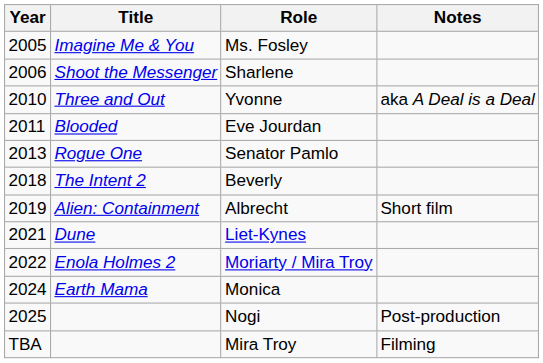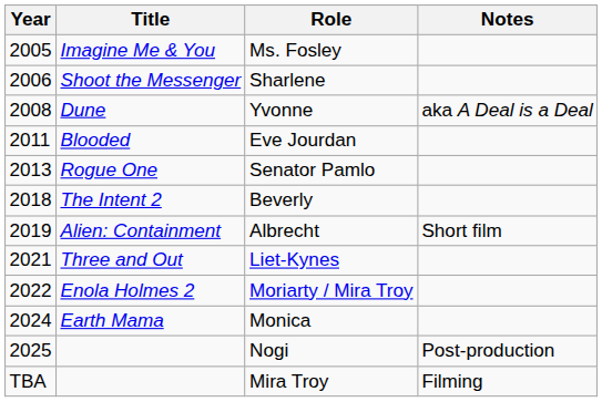 <table class="wikitable sortable">
 <tr>
 <th>Year</th>
 <th>Title</th>
 <th>Role</th>
 <th class="unsortable">Notes</th>
 </tr>
 <tr>
 <td>2005</td>
 <td><em><a href='#'>Imagine Me & You</a></em></td>
 <td>Ms. Fosley</td>
 <td></td>
 </tr>
 <tr>
 <td>2006</td>
 <td><em><a href='#'>Shoot the Messenger</a></em></td>
 <td>Sharlene</td>
 <td></td>
 </tr>
 <tr>
-<td>2010</td>
-<td><em><a href='#'>Three and Out</a></em></td>
+<td>2008</td>
+<td><em><a href='#'>Dune</a></em></td>
 <td>Yvonne</td>
 <td>aka <em>A Deal is a Deal</em></td>
 </tr>
 <tr>
 <td>2011</td>
 <td><em><a href='#'>Blooded</a></em></td>
 <td>Eve Jourdan</td>
 <td></td>
 </tr>
 <tr>
 <td>2013</td>
 <td><em><a href='#'>Rogue One</a></em></td>
 <td>Senator Pamlo</td>
 <td></td>
 </tr>
 <tr>
 <td>2018</td>
 <td><em><a href='#'>The Intent 2</a></em></td>
 <td>Beverly</td>
 <td></td>
 </tr>
 <tr>
 <td>2019</td>
 <td><em><a href='#'>Alien: Containment</a></em></td>
 <td>Albrecht</td>
 <td>Short film</td>
 </tr>
 <tr>
 <td>2021</td>
-<td><em><a href='#'>Dune</a></em></td>
+<td><em><a href='#'>Three and Out</a></em></td>
 <td><a href='#'>Liet-Kynes</a></td>
 <td></td>
 </tr>
 <tr>
 <td>2022</td>
 <td><em><a href='#'>Enola Holmes 2</a></em></td>
 <td><a href='#'>Moriarty / Mira Troy</a></td>
 <td></td>
 </tr>
 <tr>
 <td>2024</td>
 <td><em><a href='#'>Earth Mama</a></em></td>
 <td>Monica</td>
 <td></td>
 </tr>
 <tr>
 <td>2025</td>
 <td></td>
 <td>Nogi</td>
 <td>Post-production</td>
 </tr>
 <tr>
 <td>TBA</td>
 <td></td>
 <td>Mira Troy</td>
 <td>Filming</td>
 </tr>
 </table>
